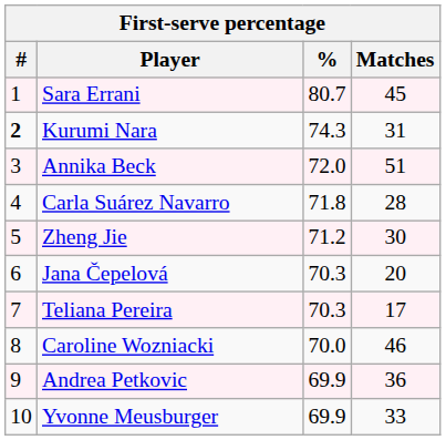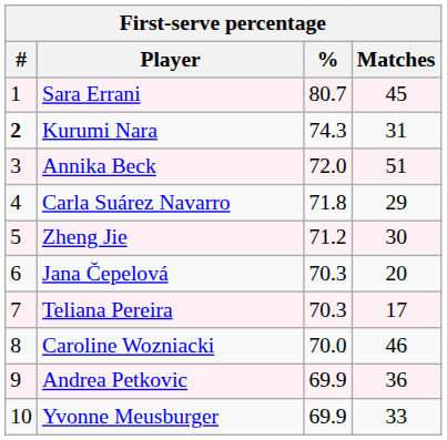 <table class="wikitable " style=font-size:90%>
 <tr>
 <th colspan=4>First-serve percentage</th>
 </tr>
 <tr>
 <th>#</th>
 <th width=170>Player</th>
 <th width=20>%</th>
 <th>Matches</th>
 </tr>
 <tr style="background:#FFF0F5;">
 <td>1</td>
 <td> <a href='#'>Sara Errani</a></td>
 <td>80.7</td>
 <td align=center>45</td>
 </tr>
 <tr>
 <td><strong>2</strong></td>
 <td> <a href='#'>Kurumi Nara</a></td>
 <td>74.3</td>
 <td align=center>31</td>
 </tr>
 <tr style="background:#FFF0F5;">
 <td>3</td>
 <td> <a href='#'>Annika Beck</a></td>
 <td>72.0</td>
 <td align=center>51</td>
 </tr>
 <tr>
 <td>4</td>
 <td> <a href='#'>Carla Suárez Navarro</a></td>
 <td>71.8</td>
-<td align=center>28</td>
+<td align=center>29</td>
 </tr>
 <tr style="background:#FFF0F5;">
 <td>5</td>
 <td> <a href='#'>Zheng Jie</a></td>
 <td>71.2</td>
 <td align=center>30</td>
 </tr>
 <tr>
 <td>6</td>
 <td> <a href='#'>Jana Čepelová</a></td>
 <td>70.3</td>
 <td align=center>20</td>
 </tr>
 <tr style="background:#FFF0F5;">
 <td>7</td>
 <td> <a href='#'>Teliana Pereira</a></td>
 <td>70.3</td>
 <td align=center>17</td>
 </tr>
 <tr>
 <td>8</td>
 <td> <a href='#'>Caroline Wozniacki</a></td>
 <td>70.0</td>
 <td align=center>46</td>
 </tr>
 <tr style="background:#FFF0F5;">
 <td>9</td>
 <td> <a href='#'>Andrea Petkovic</a></td>
 <td>69.9</td>
 <td align=center>36</td>
 </tr>
 <tr>
 <td>10</td>
 <td> <a href='#'>Yvonne Meusburger</a></td>
 <td>69.9</td>
 <td align=center>33</td>
 </tr>
 </table>
